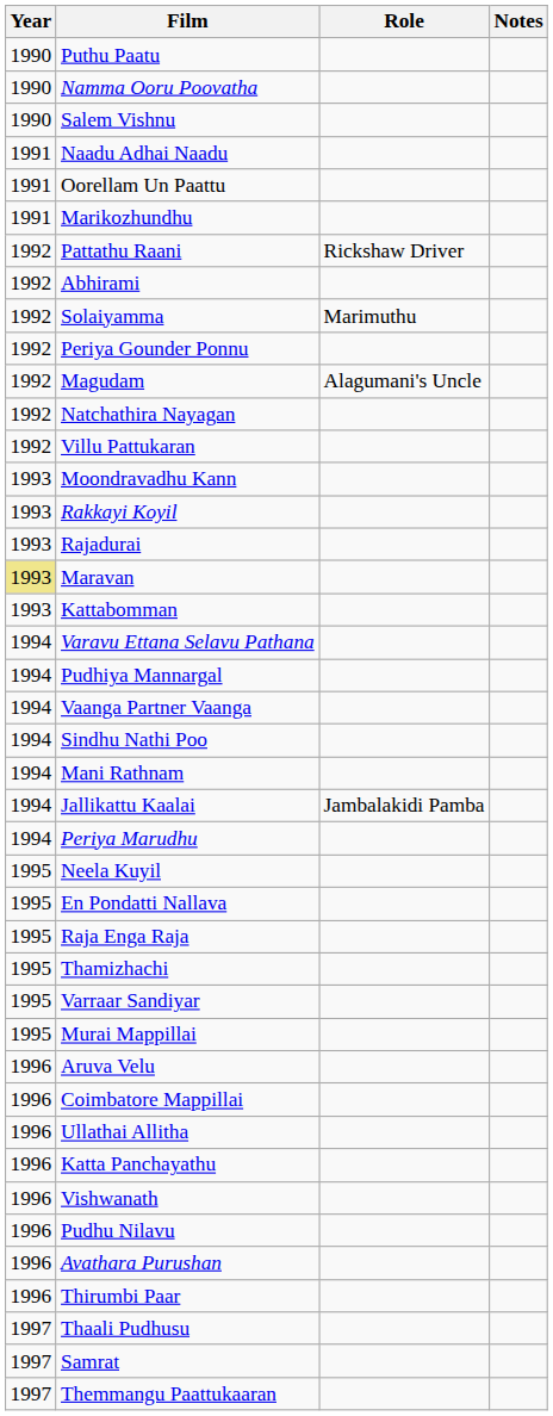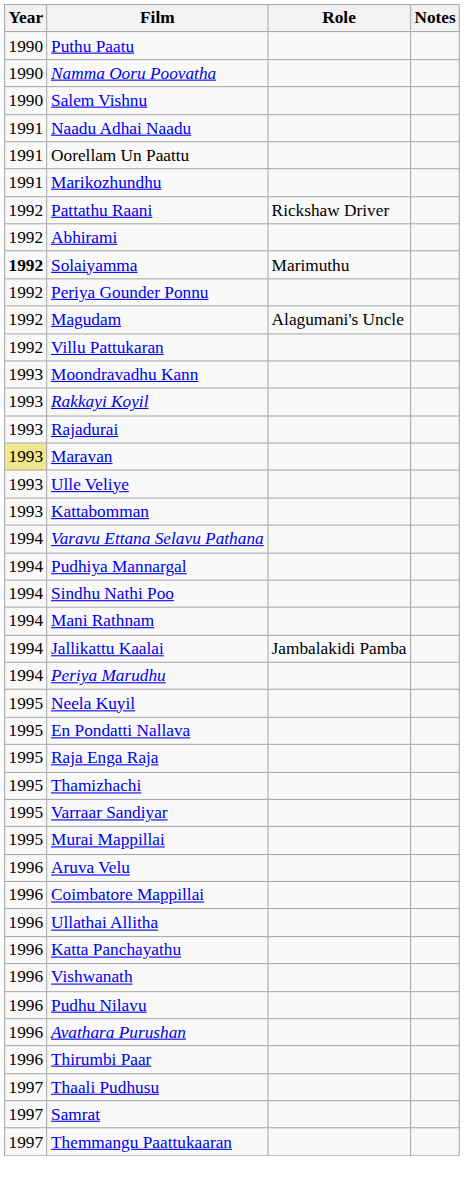 <table class="wikitable sortable">
 <tr style="text-align:center;">
 <th>Year</th>
 <th>Film</th>
 <th>Role</th>
 <th>Notes</th>
 </tr>
 <tr>
 <td>1990</td>
 <td><a href='#'>Puthu Paatu</a></td>
 <td></td>
 <td></td>
 </tr>
 <tr>
 <td>1990</td>
 <td><em><a href='#'>Namma Ooru Poovatha</a></em></td>
 <td></td>
 <td></td>
 </tr>
 <tr>
 <td>1990</td>
 <td><a href='#'>Salem Vishnu</a></td>
 <td></td>
 <td></td>
 </tr>
 <tr>
 <td>1991</td>
 <td><a href='#'>Naadu Adhai Naadu</a></td>
 <td></td>
 <td></td>
 </tr>
 <tr>
 <td>1991</td>
 <td>Oorellam Un Paattu</td>
 <td></td>
 <td></td>
 </tr>
 <tr>
 <td>1991</td>
 <td><a href='#'>Marikozhundhu</a></td>
 <td></td>
 <td></td>
 </tr>
 <tr>
 <td>1992</td>
 <td><a href='#'>Pattathu Raani</a></td>
 <td>Rickshaw Driver</td>
 <td></td>
 </tr>
 <tr>
 <td>1992</td>
 <td><a href='#'>Abhirami</a></td>
 <td></td>
 <td></td>
 </tr>
 <tr>
-<td>1992</td>
+<td><strong>1992</strong></td>
 <td><a href='#'>Solaiyamma</a></td>
 <td>Marimuthu</td>
 <td></td>
 </tr>
 <tr>
 <td>1992</td>
 <td><a href='#'>Periya Gounder Ponnu</a></td>
 <td></td>
 <td></td>
 </tr>
 <tr>
 <td>1992</td>
 <td><a href='#'>Magudam</a></td>
 <td>Alagumani's Uncle</td>
-<td></td>
-</tr>
-<tr>
-<td>1992</td>
-<td><a href='#'>Natchathira Nayagan</a></td>
-<td></td>
 <td></td>
 </tr>
 <tr>
 <td>1992</td>
 <td><a href='#'>Villu Pattukaran</a></td>
 <td></td>
 <td></td>
 </tr>
 <tr>
 <td>1993</td>
 <td><a href='#'>Moondravadhu Kann</a></td>
 <td></td>
 <td></td>
 </tr>
 <tr>
 <td>1993</td>
 <td><em><a href='#'>Rakkayi Koyil</a></em></td>
 <td></td>
 <td></td>
 </tr>
 <tr>
 <td>1993</td>
 <td><a href='#'>Rajadurai</a></td>
 <td></td>
 <td></td>
 </tr>
 <tr>
 <td style="background: khaki;">1993</td>
 <td><a href='#'>Maravan</a></td>
 <td></td>
 <td></td>
 </tr>
 <tr>
 <td>1993</td>
+<td><a href='#'>Ulle Veliye</a></td>
+<td></td>
+<td></td>
+</tr>
+<tr>
+<td>1993</td>
 <td><a href='#'>Kattabomman</a></td>
 <td></td>
 <td></td>
 </tr>
 <tr>
 <td>1994</td>
 <td><em><a href='#'>Varavu Ettana Selavu Pathana</a></em></td>
 <td></td>
 <td></td>
 </tr>
 <tr>
 <td>1994</td>
 <td><a href='#'>Pudhiya Mannargal</a></td>
-<td></td>
-<td></td>
-</tr>
-<tr>
-<td>1994</td>
-<td><a href='#'>Vaanga Partner Vaanga</a></td>
 <td></td>
 <td></td>
 </tr>
 <tr>
 <td>1994</td>
 <td><a href='#'>Sindhu Nathi Poo</a></td>
 <td></td>
 <td></td>
 </tr>
 <tr>
 <td>1994</td>
 <td><a href='#'>Mani Rathnam</a></td>
 <td></td>
 <td></td>
 </tr>
 <tr>
 <td>1994</td>
 <td><a href='#'>Jallikattu Kaalai</a></td>
 <td>Jambalakidi Pamba</td>
 <td></td>
 </tr>
 <tr>
 <td>1994</td>
 <td><em><a href='#'>Periya Marudhu</a></em></td>
 <td></td>
 <td></td>
 </tr>
 <tr>
 <td>1995</td>
 <td><a href='#'>Neela Kuyil</a></td>
 <td></td>
 <td></td>
 </tr>
 <tr>
 <td>1995</td>
 <td><a href='#'>En Pondatti Nallava</a></td>
 <td></td>
 <td></td>
 </tr>
 <tr>
 <td>1995</td>
 <td><a href='#'>Raja Enga Raja</a></td>
 <td></td>
 <td></td>
 </tr>
 <tr>
 <td>1995</td>
 <td><a href='#'>Thamizhachi</a></td>
 <td></td>
 <td></td>
 </tr>
 <tr>
 <td>1995</td>
 <td><a href='#'>Varraar Sandiyar</a></td>
 <td></td>
 <td></td>
 </tr>
 <tr>
 <td>1995</td>
 <td><a href='#'>Murai Mappillai</a></td>
 <td></td>
 <td></td>
 </tr>
 <tr>
 <td>1996</td>
 <td><a href='#'>Aruva Velu</a></td>
 <td></td>
 <td></td>
 </tr>
 <tr>
 <td>1996</td>
 <td><a href='#'>Coimbatore Mappillai</a></td>
 <td></td>
 <td></td>
 </tr>
 <tr>
 <td>1996</td>
 <td><a href='#'>Ullathai Allitha</a></td>
 <td></td>
 <td></td>
 </tr>
 <tr>
 <td>1996</td>
 <td><a href='#'>Katta Panchayathu</a></td>
 <td></td>
 <td></td>
 </tr>
 <tr>
 <td>1996</td>
 <td><a href='#'>Vishwanath</a></td>
 <td></td>
 <td></td>
 </tr>
 <tr>
 <td>1996</td>
 <td><a href='#'>Pudhu Nilavu</a></td>
 <td></td>
 <td></td>
 </tr>
 <tr>
 <td>1996</td>
 <td><em><a href='#'>Avathara Purushan</a></em></td>
 <td></td>
 <td></td>
 </tr>
 <tr>
 <td>1996</td>
 <td><a href='#'>Thirumbi Paar</a></td>
 <td></td>
 <td></td>
 </tr>
 <tr>
 <td>1997</td>
 <td><a href='#'>Thaali Pudhusu</a></td>
 <td></td>
 <td></td>
 </tr>
 <tr>
 <td>1997</td>
 <td><a href='#'>Samrat</a></td>
 <td></td>
 <td></td>
 </tr>
 <tr>
 <td>1997</td>
 <td><a href='#'>Themmangu Paattukaaran</a></td>
 <td></td>
 <td></td>
 </tr>
 </table>
